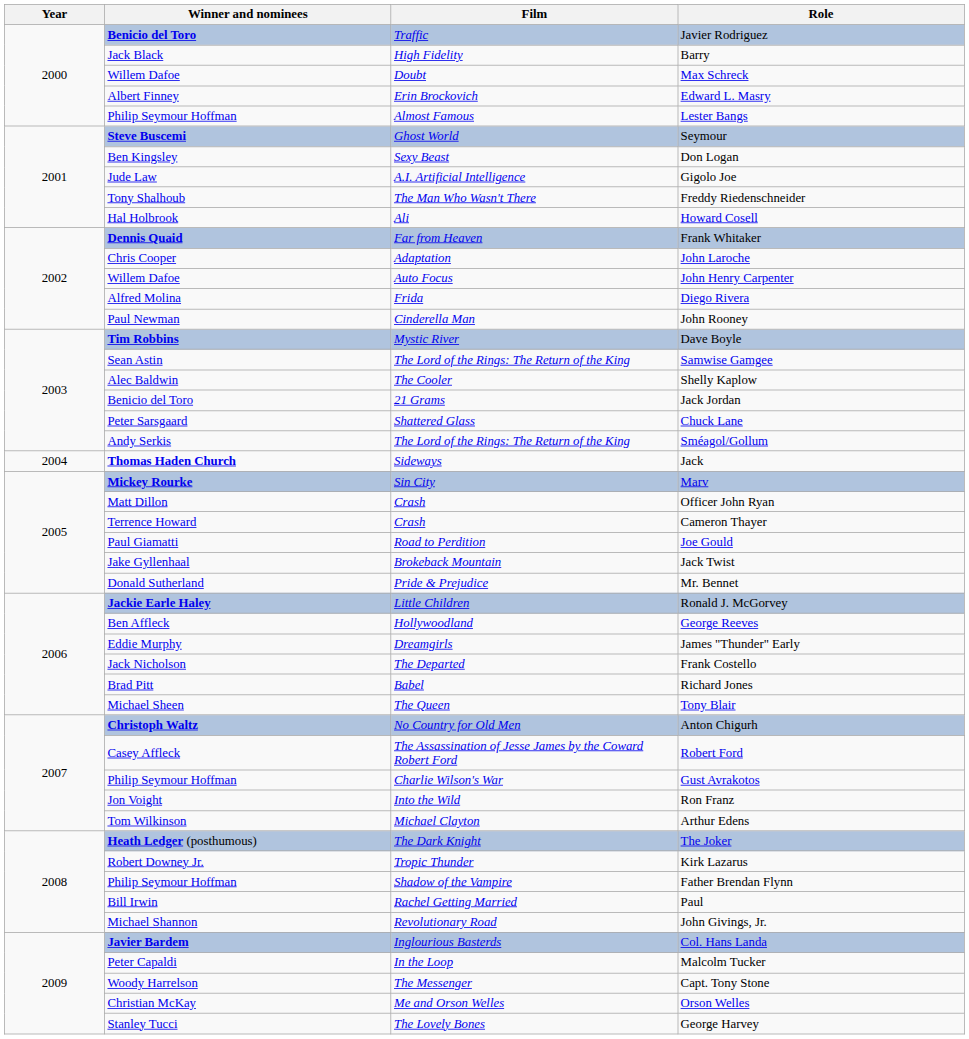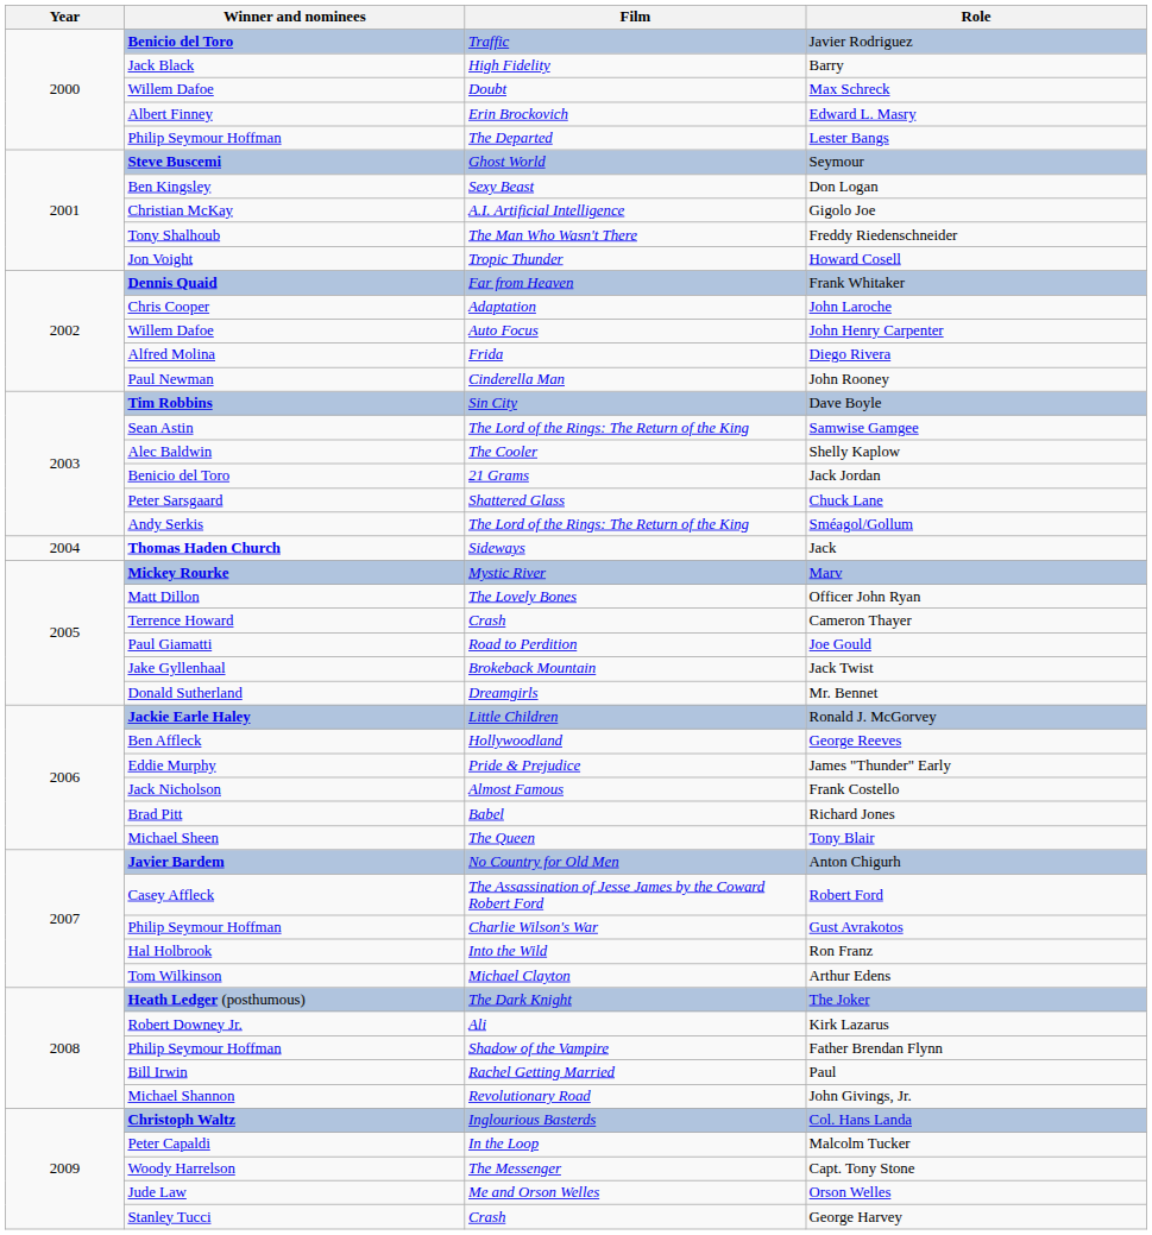 <table class="wikitable" width="95%" cellpadding="5">
 <tr>
 <th width="100"><strong>Year</strong></th>
 <th width="300"><strong>Winner and nominees</strong></th>
 <th width="300"><strong>Film</strong></th>
 <th width="300"><strong>Role</strong></th>
 </tr>
 <tr>
 <td rowspan="5" style="text-align:center;">2000</td>
 <td style="background:#B0C4DE;"><strong><a href='#'>Benicio del Toro</a></strong></td>
 <td style="background:#B0C4DE;"><em><a href='#'>Traffic</a></em></td>
 <td style="background:#B0C4DE;">Javier Rodriguez</td>
 </tr>
 <tr>
 <td><a href='#'>Jack Black</a></td>
 <td><em><a href='#'>High Fidelity</a></em></td>
 <td>Barry</td>
 </tr>
 <tr>
 <td><a href='#'>Willem Dafoe</a></td>
 <td><em><a href='#'>Doubt</a></em></td>
 <td><a href='#'>Max Schreck</a></td>
 </tr>
 <tr>
 <td><a href='#'>Albert Finney</a></td>
 <td><em><a href='#'>Erin Brockovich</a></em></td>
 <td><a href='#'>Edward L. Masry</a></td>
 </tr>
 <tr>
 <td><a href='#'>Philip Seymour Hoffman</a></td>
-<td><em><a href='#'>Almost Famous</a></em></td>
+<td><em><a href='#'>The Departed</a></em></td>
 <td><a href='#'>Lester Bangs</a></td>
 </tr>
 <tr>
 <td rowspan="5" style="text-align:center;">2001</td>
 <td style="background:#B0C4DE;"><strong><a href='#'>Steve Buscemi</a></strong></td>
 <td style="background:#B0C4DE;"><em><a href='#'>Ghost World</a></em></td>
 <td style="background:#B0C4DE;">Seymour</td>
 </tr>
 <tr>
 <td><a href='#'>Ben Kingsley</a></td>
 <td><em><a href='#'>Sexy Beast</a></em></td>
 <td>Don Logan</td>
 </tr>
 <tr>
-<td><a href='#'>Jude Law</a></td>
+<td><a href='#'>Christian McKay</a></td>
 <td><em><a href='#'>A.I. Artificial Intelligence</a></em></td>
 <td>Gigolo Joe</td>
 </tr>
 <tr>
 <td><a href='#'>Tony Shalhoub</a></td>
 <td><em><a href='#'>The Man Who Wasn't There</a></em></td>
 <td>Freddy Riedenschneider</td>
 </tr>
 <tr>
-<td><a href='#'>Hal Holbrook</a></td>
-<td><em><a href='#'>Ali</a></em></td>
+<td><a href='#'>Jon Voight</a></td>
+<td><em><a href='#'>Tropic Thunder</a></em></td>
 <td><a href='#'>Howard Cosell</a></td>
 </tr>
 <tr>
 <td rowspan="5" style="text-align:center;">2002</td>
 <td style="background:#B0C4DE;"><strong><a href='#'>Dennis Quaid</a></strong></td>
 <td style="background:#B0C4DE;"><em><a href='#'>Far from Heaven</a></em></td>
 <td style="background:#B0C4DE;">Frank Whitaker</td>
 </tr>
 <tr>
 <td><a href='#'>Chris Cooper</a></td>
 <td><em><a href='#'>Adaptation</a></em></td>
 <td><a href='#'>John Laroche</a></td>
 </tr>
 <tr>
 <td><a href='#'>Willem Dafoe</a></td>
 <td><em><a href='#'>Auto Focus</a></em></td>
 <td><a href='#'>John Henry Carpenter</a></td>
 </tr>
 <tr>
 <td><a href='#'>Alfred Molina</a></td>
 <td><em><a href='#'>Frida</a></em></td>
 <td><a href='#'>Diego Rivera</a></td>
 </tr>
 <tr>
 <td><a href='#'>Paul Newman</a></td>
 <td><em><a href='#'>Cinderella Man</a></em></td>
 <td>John Rooney</td>
 </tr>
 <tr>
 <td rowspan="6" style="text-align:center;">2003</td>
 <td style="background:#B0C4DE;"><strong><a href='#'>Tim Robbins</a></strong></td>
-<td style="background:#B0C4DE;"><em><a href='#'>Mystic River</a></em></td>
+<td style="background:#B0C4DE;"><em><a href='#'>Sin City</a></em></td>
 <td style="background:#B0C4DE;">Dave Boyle</td>
 </tr>
 <tr>
 <td><a href='#'>Sean Astin</a></td>
 <td><em><a href='#'>The Lord of the Rings: The Return of the King</a></em></td>
 <td><a href='#'>Samwise Gamgee</a></td>
 </tr>
 <tr>
 <td><a href='#'>Alec Baldwin</a></td>
 <td><em><a href='#'>The Cooler</a></em></td>
 <td>Shelly Kaplow</td>
 </tr>
 <tr>
 <td><a href='#'>Benicio del Toro</a></td>
 <td><em><a href='#'>21 Grams</a></em></td>
 <td>Jack Jordan</td>
 </tr>
 <tr>
 <td><a href='#'>Peter Sarsgaard</a></td>
 <td><em><a href='#'>Shattered Glass</a></em></td>
 <td><a href='#'>Chuck Lane</a></td>
 </tr>
 <tr>
 <td><a href='#'>Andy Serkis</a></td>
 <td><em><a href='#'>The Lord of the Rings: The Return of the King</a></em></td>
 <td><a href='#'>Sméagol/Gollum</a></td>
 </tr>
 <tr>
 <td style="text-align:center;">2004</td>
 <td><strong><a href='#'>Thomas Haden Church</a></strong></td>
 <td><em><a href='#'>Sideways</a></em></td>
 <td>Jack</td>
 </tr>
 <tr>
 <td rowspan="6" style="text-align:center;">2005</td>
 <td style="background:#B0C4DE;"><strong><a href='#'>Mickey Rourke</a></strong></td>
-<td style="background:#B0C4DE;"><em><a href='#'>Sin City</a></em></td>
+<td style="background:#B0C4DE;"><em><a href='#'>Mystic River</a></em></td>
 <td style="background:#B0C4DE;"><a href='#'>Marv</a></td>
 </tr>
 <tr>
 <td><a href='#'>Matt Dillon</a></td>
-<td><em><a href='#'>Crash</a></em></td>
+<td><em><a href='#'>The Lovely Bones</a></em></td>
 <td>Officer John Ryan</td>
 </tr>
 <tr>
 <td><a href='#'>Terrence Howard</a></td>
 <td><em><a href='#'>Crash</a></em></td>
 <td>Cameron Thayer</td>
 </tr>
 <tr>
 <td><a href='#'>Paul Giamatti</a></td>
 <td><em><a href='#'>Road to Perdition</a></em></td>
 <td><a href='#'>Joe Gould</a></td>
 </tr>
 <tr>
 <td><a href='#'>Jake Gyllenhaal</a></td>
 <td><em><a href='#'>Brokeback Mountain</a></em></td>
 <td>Jack Twist</td>
 </tr>
 <tr>
 <td><a href='#'>Donald Sutherland</a></td>
-<td><em><a href='#'>Pride & Prejudice</a></em></td>
+<td><em><a href='#'>Dreamgirls</a></em></td>
 <td>Mr. Bennet</td>
 </tr>
 <tr>
 <td rowspan="6" style="text-align:center;">2006</td>
 <td style="background:#B0C4DE;"><strong><a href='#'>Jackie Earle Haley</a></strong></td>
 <td style="background:#B0C4DE;"><em><a href='#'>Little Children</a></em></td>
 <td style="background:#B0C4DE;">Ronald J. McGorvey</td>
 </tr>
 <tr>
 <td><a href='#'>Ben Affleck</a></td>
 <td><em><a href='#'>Hollywoodland</a></em></td>
 <td><a href='#'>George Reeves</a></td>
 </tr>
 <tr>
 <td><a href='#'>Eddie Murphy</a></td>
-<td><em><a href='#'>Dreamgirls</a></em></td>
+<td><em><a href='#'>Pride & Prejudice</a></em></td>
 <td>James "Thunder" Early</td>
 </tr>
 <tr>
 <td><a href='#'>Jack Nicholson</a></td>
-<td><em><a href='#'>The Departed</a></em></td>
+<td><em><a href='#'>Almost Famous</a></em></td>
 <td>Frank Costello</td>
 </tr>
 <tr>
 <td><a href='#'>Brad Pitt</a></td>
 <td><em><a href='#'>Babel</a></em></td>
 <td>Richard Jones</td>
 </tr>
 <tr>
 <td><a href='#'>Michael Sheen</a></td>
 <td><em><a href='#'>The Queen</a></em></td>
 <td><a href='#'>Tony Blair</a></td>
 </tr>
 <tr>
 <td rowspan="5" style="text-align:center;">2007</td>
-<td style="background:#B0C4DE;"><strong><a href='#'>Christoph Waltz</a></strong></td>
+<td style="background:#B0C4DE;"><strong><a href='#'>Javier Bardem</a></strong></td>
 <td style="background:#B0C4DE;"><em><a href='#'>No Country for Old Men</a></em></td>
 <td style="background:#B0C4DE;">Anton Chigurh</td>
 </tr>
 <tr>
 <td><a href='#'>Casey Affleck</a></td>
 <td><em><a href='#'>The Assassination of Jesse James by the Coward Robert Ford</a></em></td>
 <td><a href='#'>Robert Ford</a></td>
 </tr>
 <tr>
 <td><a href='#'>Philip Seymour Hoffman</a></td>
 <td><em><a href='#'>Charlie Wilson's War</a></em></td>
 <td><a href='#'>Gust Avrakotos</a></td>
 </tr>
 <tr>
-<td><a href='#'>Jon Voight</a></td>
+<td><a href='#'>Hal Holbrook</a></td>
 <td><em><a href='#'>Into the Wild</a></em></td>
 <td>Ron Franz</td>
 </tr>
 <tr>
 <td><a href='#'>Tom Wilkinson</a></td>
 <td><em><a href='#'>Michael Clayton</a></em></td>
 <td>Arthur Edens</td>
 </tr>
 <tr>
 <td rowspan="5" style="text-align:center;">2008</td>
 <td style="background:#B0C4DE;"><strong><a href='#'>Heath Ledger</a></strong> (posthumous)</td>
 <td style="background:#B0C4DE;"><em><a href='#'>The Dark Knight</a></em></td>
 <td style="background:#B0C4DE;"><a href='#'>The Joker</a></td>
 </tr>
 <tr>
 <td><a href='#'>Robert Downey Jr.</a></td>
-<td><em><a href='#'>Tropic Thunder</a></em></td>
+<td><em><a href='#'>Ali</a></em></td>
 <td>Kirk Lazarus</td>
 </tr>
 <tr>
 <td><a href='#'>Philip Seymour Hoffman</a></td>
 <td><em><a href='#'>Shadow of the Vampire</a></em></td>
 <td>Father Brendan Flynn</td>
 </tr>
 <tr>
 <td><a href='#'>Bill Irwin</a></td>
 <td><em><a href='#'>Rachel Getting Married</a></em></td>
 <td>Paul</td>
 </tr>
 <tr>
 <td><a href='#'>Michael Shannon</a></td>
 <td><em><a href='#'>Revolutionary Road</a></em></td>
 <td>John Givings, Jr.</td>
 </tr>
 <tr>
 <td rowspan="5" style="text-align:center;">2009</td>
-<td style="background:#B0C4DE;"><strong><a href='#'>Javier Bardem</a></strong></td>
+<td style="background:#B0C4DE;"><strong><a href='#'>Christoph Waltz</a></strong></td>
 <td style="background:#B0C4DE;"><em><a href='#'>Inglourious Basterds</a></em></td>
 <td style="background:#B0C4DE;"><a href='#'>Col. Hans Landa</a></td>
 </tr>
 <tr>
 <td><a href='#'>Peter Capaldi</a></td>
 <td><em><a href='#'>In the Loop</a></em></td>
 <td>Malcolm Tucker</td>
 </tr>
 <tr>
 <td><a href='#'>Woody Harrelson</a></td>
 <td><em><a href='#'>The Messenger</a></em></td>
 <td>Capt. Tony Stone</td>
 </tr>
 <tr>
-<td><a href='#'>Christian McKay</a></td>
+<td><a href='#'>Jude Law</a></td>
 <td><em><a href='#'>Me and Orson Welles</a></em></td>
 <td><a href='#'>Orson Welles</a></td>
 </tr>
 <tr>
 <td><a href='#'>Stanley Tucci</a></td>
-<td><em><a href='#'>The Lovely Bones</a></em></td>
+<td><em><a href='#'>Crash</a></em></td>
 <td>George Harvey</td>
 </tr>
 </table>
